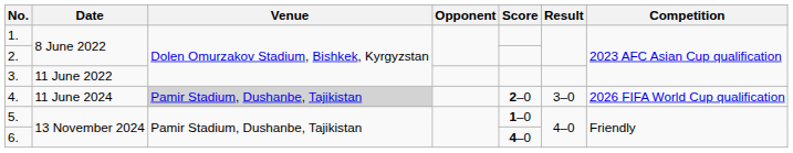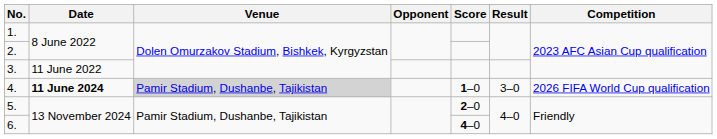 <table class="wikitable" style="font-size:95%;">
 <tr>
 <th>No.</th>
 <th>Date</th>
 <th>Venue</th>
 <th>Opponent</th>
 <th>Score</th>
 <th>Result</th>
 <th>Competition</th>
 </tr>
 <tr>
 <td>1.</td>
 <td rowspan="2">8 June 2022</td>
 <td rowspan="3"><a href='#'>Dolen Omurzakov Stadium</a>, <a href='#'>Bishkek</a>, Kyrgyzstan</td>
 <td rowspan="2"></td>
 <td></td>
 <td rowspan="2"></td>
 <td rowspan="3"><a href='#'>2023 AFC Asian Cup qualification</a></td>
 </tr>
 <tr>
 <td>2.</td>
 <td></td>
 </tr>
 <tr>
 <td>3.</td>
 <td>11 June 2022</td>
 <td></td>
 <td></td>
 <td></td>
 </tr>
 <tr>
 <td>4.</td>
-<td>11 June 2024</td>
+<td><strong>11 June 2024</strong></td>
 <td style="background: lightgrey;"><a href='#'>Pamir Stadium</a>, <a href='#'>Dushanbe</a>, <a href='#'>Tajikistan</a></td>
 <td></td>
-<td align=center><strong>2</strong>–0</td>
+<td align=center><strong>1</strong>–0</td>
 <td align=center>3–0</td>
 <td><a href='#'>2026 FIFA World Cup qualification</a></td>
 </tr>
 <tr>
 <td>5.</td>
 <td rowspan="2">13 November 2024</td>
 <td rowspan="2">Pamir Stadium, Dushanbe, Tajikistan</td>
 <td rowspan="2"></td>
-<td align=center><strong>1</strong>–0</td>
+<td align=center><strong>2</strong>–0</td>
 <td rowspan="2"  align=center>4–0</td>
 <td rowspan="2">Friendly</td>
 </tr>
 <tr>
 <td>6.</td>
 <td align=center><strong>4</strong>–0</td>
 </tr>
 </table>
